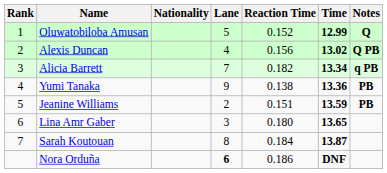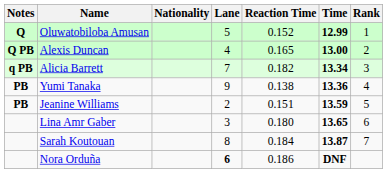 <table class="wikitable sortable" style="text-align:center">
 <tr>
-<th>Rank</th>
+<th>Notes</th>
 <th>Name</th>
 <th>Nationality</th>
 <th>Lane</th>
 <th>Reaction Time</th>
 <th>Time</th>
-<th>Notes</th>
+<th>Rank</th>
 </tr>
 <tr bgcolor=ccffcc>
-<td>1</td>
+<td><strong>Q</strong></td>
 <td align=left><a href='#'>Oluwatobiloba Amusan</a></td>
 <td align=left></td>
 <td>5</td>
 <td>0.152</td>
 <td><strong>12.99</strong></td>
-<td><strong>Q</strong></td>
+<td>1</td>
 </tr>
 <tr bgcolor=ccffcc>
-<td>2</td>
+<td><strong>Q PB</strong></td>
 <td align=left><a href='#'>Alexis Duncan</a></td>
 <td align=left></td>
 <td>4</td>
-<td>0.156</td>
-<td><strong>13.02</strong></td>
-<td><strong>Q PB</strong></td>
+<td>0.165</td>
+<td><strong>13.00</strong></td>
+<td>2</td>
 </tr>
 <tr bgcolor=ddffdd>
-<td>3</td>
+<td><strong>q PB</strong></td>
 <td align=left><a href='#'>Alicia Barrett</a></td>
 <td align=left></td>
 <td>7</td>
 <td>0.182</td>
 <td><strong>13.34</strong></td>
-<td><strong>q PB</strong></td>
+<td>3</td>
 </tr>
 <tr>
-<td>4</td>
+<td><strong>PB</strong></td>
 <td align=left><a href='#'>Yumi Tanaka</a></td>
 <td align=left></td>
 <td>9</td>
 <td>0.138</td>
 <td><strong>13.36</strong></td>
-<td><strong>PB</strong></td>
+<td>4</td>
 </tr>
 <tr>
-<td>5</td>
+<td><strong>PB</strong></td>
 <td align=left><a href='#'>Jeanine Williams</a></td>
 <td align=left></td>
 <td>2</td>
 <td>0.151</td>
 <td><strong>13.59</strong></td>
-<td><strong>PB</strong></td>
+<td>5</td>
 </tr>
 <tr>
-<td>6</td>
+<td></td>
 <td align=left><a href='#'>Lina Amr Gaber</a></td>
 <td align=left></td>
 <td>3</td>
 <td>0.180</td>
 <td><strong>13.65</strong></td>
-<td></td>
+<td>6</td>
 </tr>
 <tr>
-<td>7</td>
+<td></td>
 <td align=left><a href='#'>Sarah Koutouan</a></td>
 <td align=left></td>
 <td>8</td>
 <td>0.184</td>
 <td><strong>13.87</strong></td>
-<td></td>
+<td>7</td>
 </tr>
 <tr>
 <td></td>
 <td align=left><a href='#'>Nora Orduña</a></td>
 <td align=left></td>
 <td><strong>6</strong></td>
 <td>0.186</td>
 <td><strong>DNF</strong></td>
 <td></td>
 </tr>
 </table>
